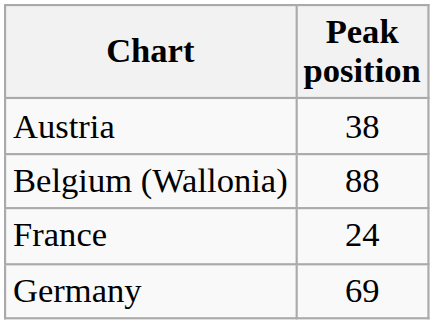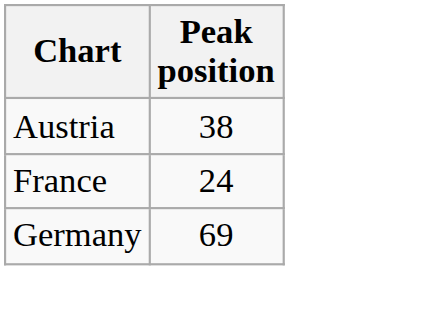 <table class="wikitable sortable">
 <tr>
 <th>Chart</th>
 <th>Peak<br>position</th>
 </tr>
 <tr>
 <td align="left">Austria</td>
 <td align="center">38</td>
 </tr>
 <tr>
-<td align="left">Belgium (Wallonia)</td>
-<td align="center">88</td>
-</tr>
-<tr>
 <td align="left">France</td>
 <td align="center">24</td>
 </tr>
 <tr>
 <td align="left">Germany</td>
 <td align="center">69</td>
 </tr>
 </table>
